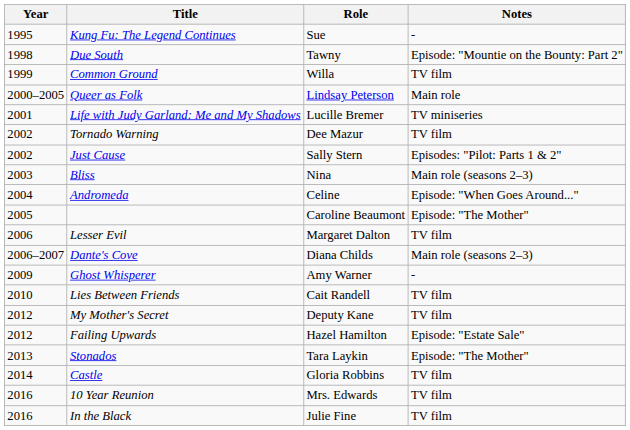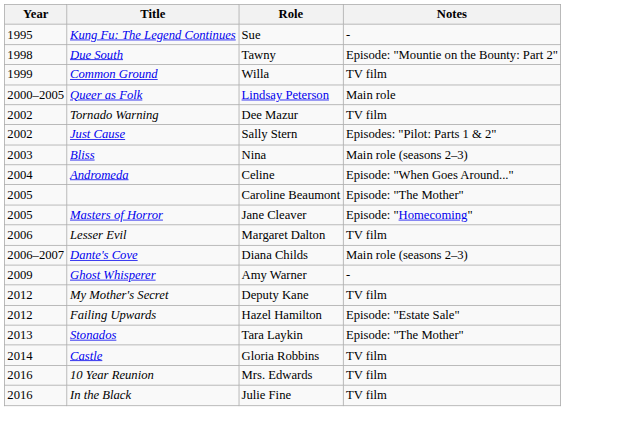 <table class="wikitable sortable">
 <tr>
 <th>Year</th>
 <th>Title</th>
 <th>Role</th>
 <th class="unsortable">Notes</th>
 </tr>
 <tr>
 <td>1995</td>
 <td><em><a href='#'>Kung Fu: The Legend Continues</a></em></td>
 <td>Sue</td>
 <td Episode: "Kung Fu Blues">-</td>
 </tr>
 <tr>
 <td>1998</td>
 <td><em><a href='#'>Due South</a></em></td>
 <td>Tawny</td>
 <td>Episode: "Mountie on the Bounty: Part 2"</td>
 </tr>
 <tr>
 <td>1999</td>
 <td><em><a href='#'>Common Ground</a></em></td>
 <td>Willa</td>
 <td>TV film</td>
 </tr>
 <tr>
 <td>2000–2005</td>
 <td><em><a href='#'>Queer as Folk</a></em></td>
 <td><a href='#'>Lindsay Peterson</a></td>
 <td>Main role</td>
 </tr>
 <tr>
-<td>2001</td>
-<td><em><a href='#'>Life with Judy Garland: Me and My Shadows</a></em></td>
-<td>Lucille Bremer</td>
-<td>TV miniseries</td>
-</tr>
-<tr>
 <td>2002</td>
 <td><em>Tornado Warning</em></td>
 <td>Dee Mazur</td>
 <td>TV film</td>
 </tr>
 <tr>
 <td>2002</td>
 <td><em><a href='#'>Just Cause</a></em></td>
 <td>Sally Stern</td>
 <td>Episodes: "Pilot: Parts 1 & 2"</td>
 </tr>
 <tr>
 <td>2003</td>
 <td><em><a href='#'>Bliss</a></em></td>
 <td>Nina</td>
 <td>Main role (seasons 2–3)</td>
 </tr>
 <tr>
 <td>2004</td>
 <td><em><a href='#'>Andromeda</a></em></td>
 <td>Celine</td>
 <td>Episode: "When Goes Around..."</td>
 </tr>
 <tr>
 <td>2005</td>
 <td><em></em></td>
 <td>Caroline Beaumont</td>
 <td>Episode: "The Mother"</td>
 </tr>
 <tr>
+<td>2005</td>
+<td><em><a href='#'>Masters of Horror</a></em></td>
+<td>Jane Cleaver</td>
+<td>Episode: "<a href='#'>Homecoming</a>"</td>
+</tr>
+<tr>
 <td>2006</td>
 <td><em>Lesser Evil</em></td>
 <td>Margaret Dalton</td>
 <td>TV film</td>
 </tr>
 <tr>
 <td>2006–2007</td>
 <td><em><a href='#'>Dante's Cove</a></em></td>
 <td>Diana Childs</td>
 <td>Main role (seasons 2–3)</td>
 </tr>
 <tr>
 <td>2009</td>
 <td><em><a href='#'>Ghost Whisperer</a></em></td>
 <td>Amy Warner</td>
 <td Episode: "Cause for Alarm">-</td>
-</tr>
-<tr>
-<td>2010</td>
-<td><em>Lies Between Friends</em></td>
-<td>Cait Randell</td>
-<td>TV film</td>
 </tr>
 <tr>
 <td>2012</td>
 <td><em>My Mother's Secret</em></td>
 <td>Deputy Kane</td>
 <td>TV film</td>
 </tr>
 <tr>
 <td>2012</td>
 <td><em>Failing Upwards</em></td>
 <td>Hazel Hamilton</td>
 <td>Episode: "Estate Sale"</td>
 </tr>
 <tr>
 <td>2013</td>
 <td><em><a href='#'>Stonados</a></em></td>
 <td>Tara Laykin</td>
 <td>Episode: "The Mother"</td>
 </tr>
 <tr>
 <td>2014</td>
 <td><em><a href='#'>Castle</a></em></td>
 <td>Gloria Robbins</td>
 <td>TV film</td>
 </tr>
 <tr>
 <td>2016</td>
 <td><em>10 Year Reunion</em></td>
 <td>Mrs. Edwards</td>
 <td>TV film</td>
 </tr>
 <tr>
 <td>2016</td>
 <td><em>In the Black</em></td>
 <td>Julie Fine</td>
 <td>TV film</td>
 </tr>
 </table>
